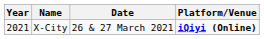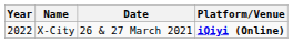 <table class="wikitable">
 <tr>
 <th>Year</th>
 <th>Name</th>
 <th>Date</th>
 <th>Platform/Venue</th>
 </tr>
 <tr>
-<td>2021</td>
+<td>2022</td>
 <td>X-City</td>
 <td>26 & 27 March 2021</td>
 <td><strong><a href='#'>iQiyi</a> (Online)</strong></td>
 </tr>
 </table>
